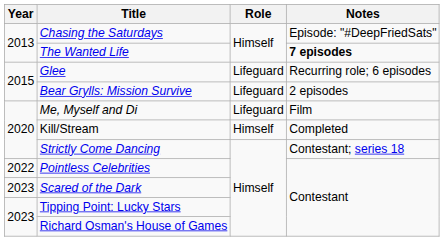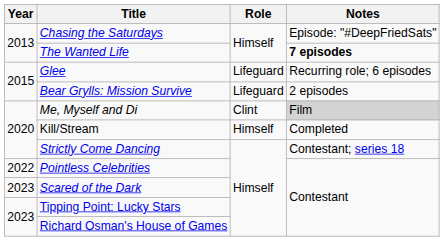 <table class="wikitable">
 <tr>
 <th>Year</th>
 <th>Title</th>
 <th>Role</th>
 <th>Notes</th>
 </tr>
 <tr>
 <td rowspan=2>2013</td>
 <td><em><a href='#'>Chasing the Saturdays</a></em></td>
 <td rowspan=2>Himself</td>
 <td>Episode: "#DeepFriedSats"</td>
 </tr>
 <tr>
 <td><em><a href='#'>The Wanted Life</a></em></td>
 <td><strong>7 episodes</strong></td>
 </tr>
 <tr>
 <td rowspan=2>2015</td>
 <td><em><a href='#'>Glee</a></em></td>
 <td>Lifeguard</td>
 <td>Recurring role; 6 episodes</td>
 </tr>
 <tr>
 <td><em><a href='#'>Bear Grylls: Mission Survive</a></em></td>
 <td>Lifeguard</td>
 <td>2 episodes</td>
 </tr>
 <tr>
 <td rowspan=3>2020</td>
 <td><em>Me, Myself and Di</em></td>
-<td>Lifeguard</td>
-<td>Film</td>
+<td>Clint</td>
+<td style="background: lightgrey;">Film</td>
 </tr>
 <tr>
 <td>Kill/Stream</td>
 <td>Himself</td>
 <td>Completed</td>
 </tr>
 <tr>
 <td><em><a href='#'>Strictly Come Dancing</a></em></td>
 <td rowspan="5">Himself</td>
 <td>Contestant; <a href='#'>series 18</a></td>
 </tr>
 <tr>
 <td>2022</td>
 <td><em><a href='#'>Pointless Celebrities</a></em></td>
 <td rowspan="4">Contestant</td>
 </tr>
 <tr>
 <td>2023</td>
 <td><em><a href='#'>Scared of the Dark</a></em></td>
 </tr>
 <tr>
 <td rowspan="2">2023</td>
 <td><a href='#'>Tipping Point: Lucky Stars</a></td>
 </tr>
 <tr>
 <td><a href='#'>Richard Osman's House of Games</a></td>
 </tr>
 </table>
